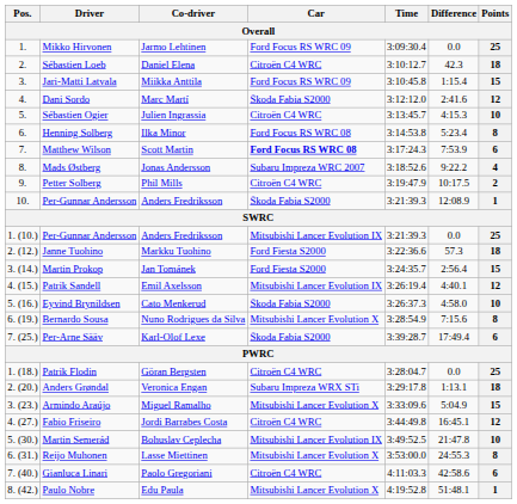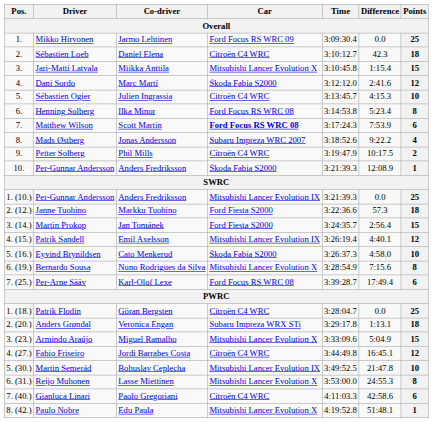 <table class="wikitable" style="text-align: center; font-size: 90%; max-width: 950px;">
 <tr>
 <th>Pos.</th>
 <th>Driver</th>
 <th>Co-driver</th>
 <th>Car</th>
 <th>Time</th>
 <th>Difference</th>
 <th>Points</th>
 </tr>
 <tr>
 <th colspan=7>Overall</th>
 </tr>
 <tr>
 <td>1.</td>
 <td align="left"> <a href='#'>Mikko Hirvonen</a></td>
 <td align="left"> <a href='#'>Jarmo Lehtinen</a></td>
 <td align="left"><a href='#'>Ford Focus RS WRC 09</a></td>
 <td>3:09:30.4</td>
 <td>0.0</td>
 <th>25</th>
 </tr>
 <tr>
 <td>2.</td>
 <td align="left"> <a href='#'>Sébastien Loeb</a></td>
 <td align="left"> <a href='#'>Daniel Elena</a></td>
 <td align="left"><a href='#'>Citroën C4 WRC</a></td>
 <td>3:10:12.7</td>
 <td>42.3</td>
 <th>18</th>
 </tr>
 <tr>
 <td>3.</td>
 <td align="left"> <a href='#'>Jari-Matti Latvala</a></td>
 <td align="left"> <a href='#'>Miikka Anttila</a></td>
-<td align="left"><a href='#'>Ford Focus RS WRC 09</a></td>
+<td align="left"><a href='#'>Mitsubishi Lancer Evolution X</a></td>
 <td>3:10:45.8</td>
 <td>1:15.4</td>
 <th>15</th>
 </tr>
 <tr>
 <td>4.</td>
 <td align="left"> <a href='#'>Dani Sordo</a></td>
 <td align="left"> <a href='#'>Marc Martí</a></td>
 <td align="left"><a href='#'>Škoda Fabia S2000</a></td>
 <td>3:12:12.0</td>
 <td>2:41.6</td>
 <th>12</th>
 </tr>
 <tr>
 <td>5.</td>
 <td align="left"> <a href='#'>Sébastien Ogier</a></td>
 <td align="left"> <a href='#'>Julien Ingrassia</a></td>
 <td align="left"><a href='#'>Citroën C4 WRC</a></td>
 <td>3:13:45.7</td>
 <td>4:15.3</td>
 <th>10</th>
 </tr>
 <tr>
 <td>6.</td>
 <td align="left"> <a href='#'>Henning Solberg</a></td>
 <td align="left"> <a href='#'>Ilka Minor</a></td>
 <td align="left"><a href='#'>Ford Focus RS WRC 08</a></td>
 <td>3:14:53.8</td>
 <td>5:23.4</td>
 <th>8</th>
 </tr>
 <tr>
 <td>7.</td>
 <td align="left"> <a href='#'>Matthew Wilson</a></td>
 <td align="left"> <a href='#'>Scott Martin</a></td>
 <td align="left"><strong><a href='#'>Ford Focus RS WRC 08</a></strong></td>
 <td>3:17:24.3</td>
 <td>7:53.9</td>
 <th>6</th>
 </tr>
 <tr>
 <td>8.</td>
 <td align="left"> <a href='#'>Mads Østberg</a></td>
 <td align="left"> <a href='#'>Jonas Andersson</a></td>
 <td align="left"><a href='#'>Subaru Impreza WRC 2007</a></td>
 <td>3:18:52.6</td>
 <td>9:22.2</td>
 <th>4</th>
 </tr>
 <tr>
 <td>9.</td>
 <td align="left"> <a href='#'>Petter Solberg</a></td>
 <td align="left"> <a href='#'>Phil Mills</a></td>
 <td align="left"><a href='#'>Citroën C4 WRC</a></td>
 <td>3:19:47.9</td>
 <td>10:17.5</td>
 <th>2</th>
 </tr>
 <tr>
 <td>10.</td>
 <td align="left"> <a href='#'>Per-Gunnar Andersson</a></td>
 <td align="left"> <a href='#'>Anders Fredriksson</a></td>
 <td align="left"><a href='#'>Škoda Fabia S2000</a></td>
 <td>3:21:39.3</td>
 <td>12:08.9</td>
 <th>1</th>
 </tr>
 <tr>
 <th colspan=7>SWRC</th>
 </tr>
 <tr>
 <td>1. (10.)</td>
 <td align="left"> <a href='#'>Per-Gunnar Andersson</a></td>
 <td align="left"> <a href='#'>Anders Fredriksson</a></td>
 <td align="left"><a href='#'>Mitsubishi Lancer Evolution IX</a></td>
 <td>3:21:39.3</td>
 <td>0.0</td>
 <th>25</th>
 </tr>
 <tr>
 <td>2. (12.)</td>
 <td align="left"> <a href='#'>Janne Tuohino</a></td>
 <td align="left"> <a href='#'>Markku Tuohino</a></td>
 <td align="left"><a href='#'>Ford Fiesta S2000</a></td>
 <td>3:22:36.6</td>
 <td>57.3</td>
 <th>18</th>
 </tr>
 <tr>
 <td>3. (14.)</td>
 <td align="left"> <a href='#'>Martin Prokop</a></td>
 <td align="left"> <a href='#'>Jan Tománek</a></td>
 <td align="left"><a href='#'>Ford Fiesta S2000</a></td>
 <td>3:24:35.7</td>
 <td>2:56.4</td>
 <th>15</th>
 </tr>
 <tr>
 <td>4. (15.)</td>
 <td align="left"> <a href='#'>Patrik Sandell</a></td>
 <td align="left"> <a href='#'>Emil Axelsson</a></td>
 <td align="left"><a href='#'>Mitsubishi Lancer Evolution IX</a></td>
 <td>3:26:19.4</td>
 <td>4:40.1</td>
 <th>12</th>
 </tr>
 <tr>
 <td>5. (16.)</td>
 <td align="left"> <a href='#'>Eyvind Brynildsen</a></td>
 <td align="left"> <a href='#'>Cato Menkerud</a></td>
 <td align="left"><a href='#'>Škoda Fabia S2000</a></td>
 <td>3:26:37.3</td>
 <td>4:58.0</td>
 <th>10</th>
 </tr>
 <tr>
 <td>6. (19.)</td>
 <td align="left"> <a href='#'>Bernardo Sousa</a></td>
 <td align="left"> <a href='#'>Nuno Rodrigues da Silva</a></td>
 <td align="left"><a href='#'>Mitsubishi Lancer Evolution X</a></td>
 <td>3:28:54.9</td>
 <td>7:15.6</td>
 <th>8</th>
 </tr>
 <tr>
 <td>7. (25.)</td>
 <td align="left"> <a href='#'>Per-Arne Sääv</a></td>
 <td align="left"> <a href='#'>Karl-Olof Lexe</a></td>
-<td align="left"><a href='#'>Škoda Fabia S2000</a></td>
+<td align="left"><a href='#'>Ford Focus RS WRC 08</a></td>
 <td>3:39:28.7</td>
 <td>17:49.4</td>
 <th>6</th>
 </tr>
 <tr>
 <th colspan=7>PWRC</th>
 </tr>
 <tr>
 <td>1. (18.)</td>
 <td align="left"> <a href='#'>Patrik Flodin</a></td>
 <td align="left"> <a href='#'>Göran Bergsten</a></td>
 <td align="left"><a href='#'>Citroën C4 WRC</a></td>
 <td>3:28:04.7</td>
 <td>0.0</td>
 <th>25</th>
 </tr>
 <tr>
 <td>2. (20.)</td>
 <td align="left"> <a href='#'>Anders Grøndal</a></td>
 <td align="left"> <a href='#'>Veronica Engan</a></td>
 <td align="left"><a href='#'>Subaru Impreza WRX STi</a></td>
 <td>3:29:17.8</td>
 <td>1:13.1</td>
 <th>18</th>
 </tr>
 <tr>
 <td>3. (23.)</td>
 <td align="left"> <a href='#'>Armindo Araújo</a></td>
 <td align="left"> <a href='#'>Miguel Ramalho</a></td>
 <td align="left"><a href='#'>Mitsubishi Lancer Evolution X</a></td>
 <td>3:33:09.6</td>
 <td>5:04.9</td>
 <th>15</th>
 </tr>
 <tr>
 <td>4. (27.)</td>
 <td align="left"> <a href='#'>Fabio Friseiro</a></td>
 <td align="left"> <a href='#'>Jordi Barrabes Costa</a></td>
 <td align="left"><a href='#'>Citroën C4 WRC</a></td>
 <td>3:44:49.8</td>
 <td>16:45.1</td>
 <th>12</th>
 </tr>
 <tr>
 <td>5. (30.)</td>
 <td align="left"> <a href='#'>Martin Semerád</a></td>
 <td align="left"> <a href='#'>Bohuslav Ceplecha</a></td>
 <td align="left"><a href='#'>Mitsubishi Lancer Evolution IX</a></td>
 <td>3:49:52.5</td>
 <td>21:47.8</td>
 <th>10</th>
 </tr>
 <tr>
 <td>6. (31.)</td>
 <td align="left"> <a href='#'>Reijo Muhonen</a></td>
 <td align="left"> <a href='#'>Lasse Miettinen</a></td>
 <td align="left"><a href='#'>Mitsubishi Lancer Evolution X</a></td>
 <td>3:53:00.0</td>
 <td>24:55.3</td>
 <th>8</th>
 </tr>
 <tr>
 <td>7. (40.)</td>
 <td align="left"> <a href='#'>Gianluca Linari</a></td>
 <td align="left"> <a href='#'>Paolo Gregoriani</a></td>
 <td align="left"><a href='#'>Citroën C4 WRC</a></td>
 <td>4:11:03.3</td>
 <td>42:58.6</td>
 <th>6</th>
 </tr>
 <tr>
 <td>8. (42.)</td>
 <td align="left"> <a href='#'>Paulo Nobre</a></td>
 <td align="left"> <a href='#'>Edu Paula</a></td>
 <td align="left"><a href='#'>Mitsubishi Lancer Evolution X</a></td>
 <td>4:19:52.8</td>
 <td>51:48.1</td>
 <th>1</th>
 </tr>
 </table>
